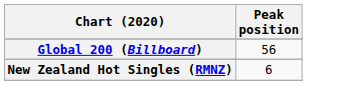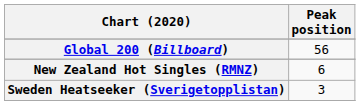 <table class="wikitable sortable plainrowheaders" style="text-align:center">
 <tr>
 <th>Chart (2020)</th>
 <th>Peak<br>position</th>
 </tr>
 <tr>
 </tr>
 <tr>
 <th scope="row"><a href='#'>Global 200</a> (<em><a href='#'>Billboard</a></em>)</th>
 <td>56</td>
 </tr>
 <tr>
 </tr>
 <tr>
 <th scope="row">New Zealand Hot Singles (<a href='#'>RMNZ</a>)</th>
 <td>6</td>
 </tr>
 <tr>
+<th scope="row">Sweden Heatseeker (<a href='#'>Sverigetopplistan</a>)</th>
+<td>3</td>
+</tr>
+<tr>
 </tr>
 <tr>
 </tr>
 <tr>
 </tr>
 </table>
